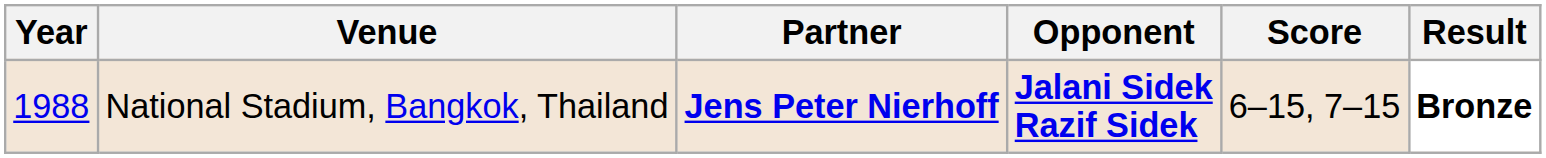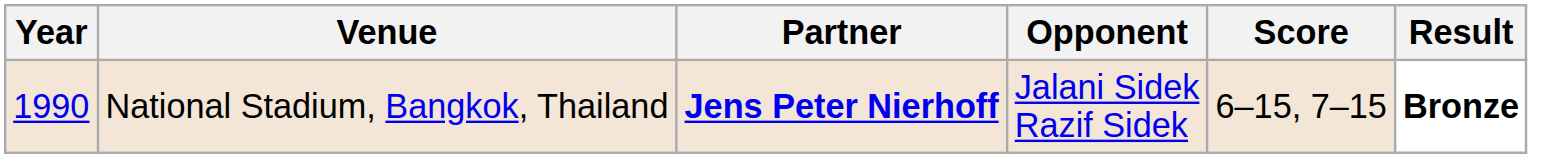 <table class="sortable wikitable" style="font-size: 90%;">
 <tr>
 <th>Year</th>
 <th>Venue</th>
 <th>Partner</th>
 <th>Opponent</th>
 <th>Score</th>
 <th>Result</th>
 </tr>
 <tr style="background:#F3E6D7">
-<td align="center"><a href='#'>1988</a></td>
+<td align="center"><a href='#'>1990</a></td>
 <td align="left">National Stadium, <a href='#'>Bangkok</a>, Thailand</td>
 <td align="left"><strong> <a href='#'>Jens Peter Nierhoff</a></strong></td>
-<td align="left"><strong> <a href='#'>Jalani Sidek</a><br> <a href='#'>Razif Sidek</a></strong></td>
+<td align="left"> <a href='#'>Jalani Sidek</a><br> <a href='#'>Razif Sidek</a></td>
 <td align="left">6–15, 7–15</td>
 <td style="text-align:left; background:white"> <strong>Bronze</strong></td>
 </tr>
 </table>
